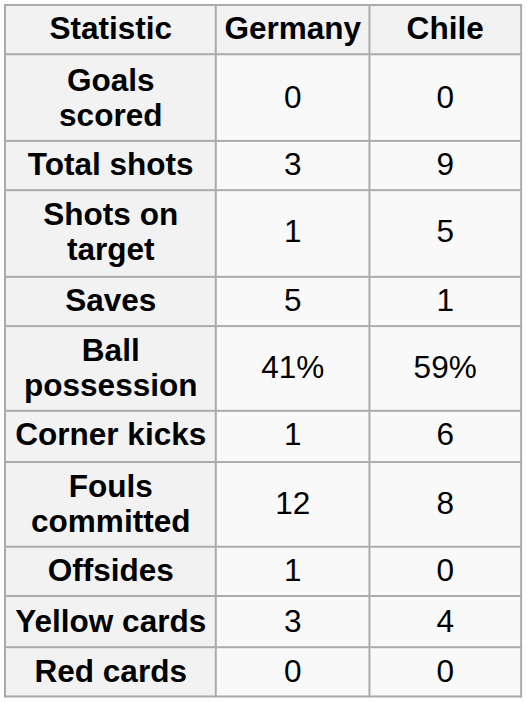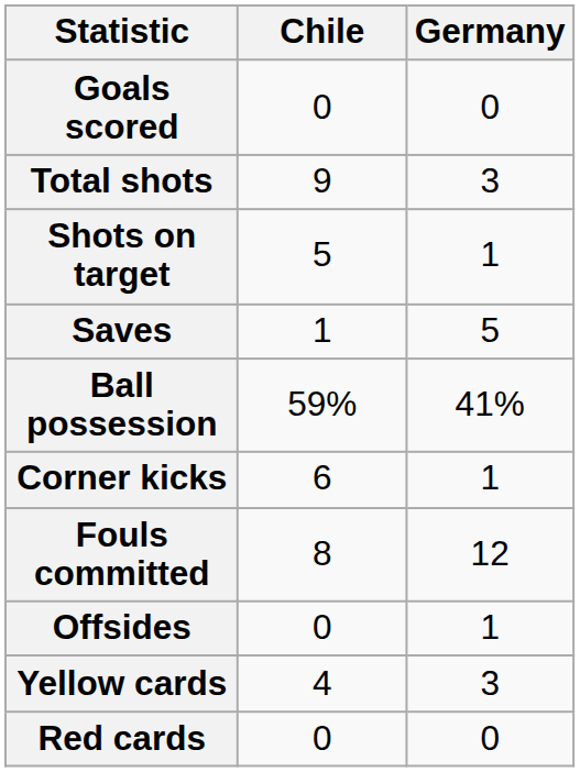 <table class="wikitable plainrowheaders" style="text-align:center">
 <tr>
 <th scope="col" style="width:100px">Statistic</th>
+<th scope="col" style="width:70px">Chile</th>
 <th scope="col" style="width:70px">Germany</th>
-<th scope="col" style="width:70px">Chile</th>
 </tr>
 <tr>
 <th scope=row>Goals scored</th>
 <td>0</td>
 <td>0</td>
 </tr>
 <tr>
 <th scope=row>Total shots</th>
+<td>9</td>
 <td>3</td>
-<td>9</td>
 </tr>
 <tr>
 <th scope=row>Shots on target</th>
+<td>5</td>
+<td>1</td>
+</tr>
+<tr>
+<th scope=row>Saves</th>
 <td>1</td>
 <td>5</td>
 </tr>
 <tr>
-<th scope=row>Saves</th>
-<td>5</td>
+<th scope=row>Ball possession</th>
+<td>59%</td>
+<td>41%</td>
+</tr>
+<tr>
+<th scope=row>Corner kicks</th>
+<td>6</td>
 <td>1</td>
 </tr>
 <tr>
-<th scope=row>Ball possession</th>
-<td>41%</td>
-<td>59%</td>
-</tr>
-<tr>
-<th scope=row>Corner kicks</th>
-<td>1</td>
-<td>6</td>
-</tr>
-<tr>
 <th scope=row>Fouls committed</th>
+<td>8</td>
 <td>12</td>
-<td>8</td>
 </tr>
 <tr>
 <th scope=row>Offsides</th>
+<td>0</td>
 <td>1</td>
-<td>0</td>
 </tr>
 <tr>
 <th scope=row>Yellow cards</th>
+<td>4</td>
 <td>3</td>
-<td>4</td>
 </tr>
 <tr>
 <th scope=row>Red cards</th>
 <td>0</td>
 <td>0</td>
 </tr>
 </table>
